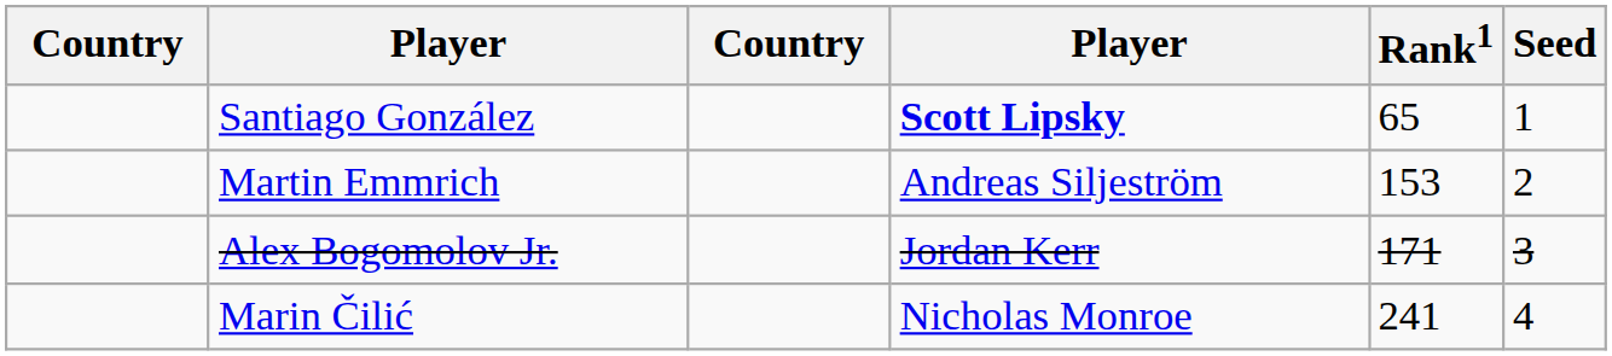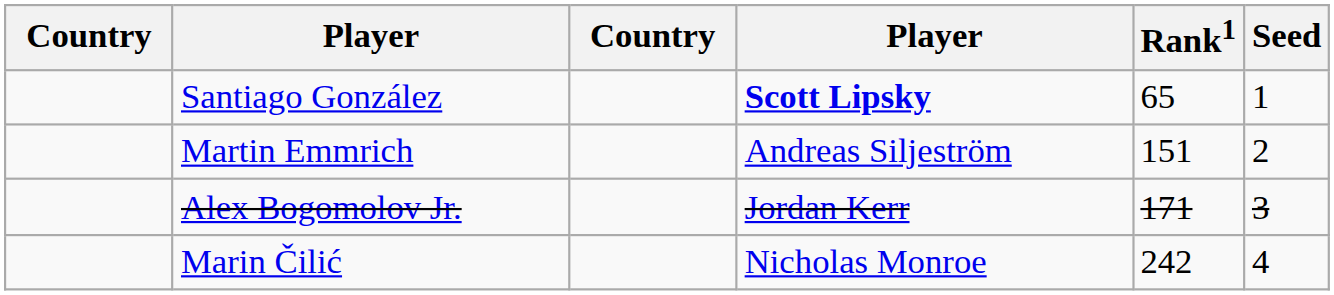 <table class="sortable wikitable">
 <tr>
 <th width="70">Country</th>
 <th width="175">Player</th>
 <th width="70">Country</th>
 <th width="175">Player</th>
 <th>Rank<sup>1</sup></th>
 <th>Seed</th>
 </tr>
 <tr>
 <td></td>
 <td><a href='#'>Santiago González</a></td>
 <td></td>
 <td><strong><a href='#'>Scott Lipsky</a></strong></td>
 <td>65</td>
 <td>1</td>
 </tr>
 <tr>
 <td></td>
 <td><a href='#'>Martin Emmrich</a></td>
 <td></td>
 <td><a href='#'>Andreas Siljeström</a></td>
-<td>153</td>
+<td>151</td>
 <td>2</td>
 </tr>
 <tr>
 <td><s></s></td>
 <td><s><a href='#'>Alex Bogomolov Jr.</a></s></td>
 <td><s></s></td>
 <td><s><a href='#'>Jordan Kerr</a></s></td>
 <td><s>171</s></td>
 <td><s>3</s></td>
 </tr>
 <tr>
 <td></td>
 <td><a href='#'>Marin Čilić</a></td>
 <td></td>
 <td><a href='#'>Nicholas Monroe</a></td>
-<td>241</td>
+<td>242</td>
 <td>4</td>
 </tr>
 </table>
